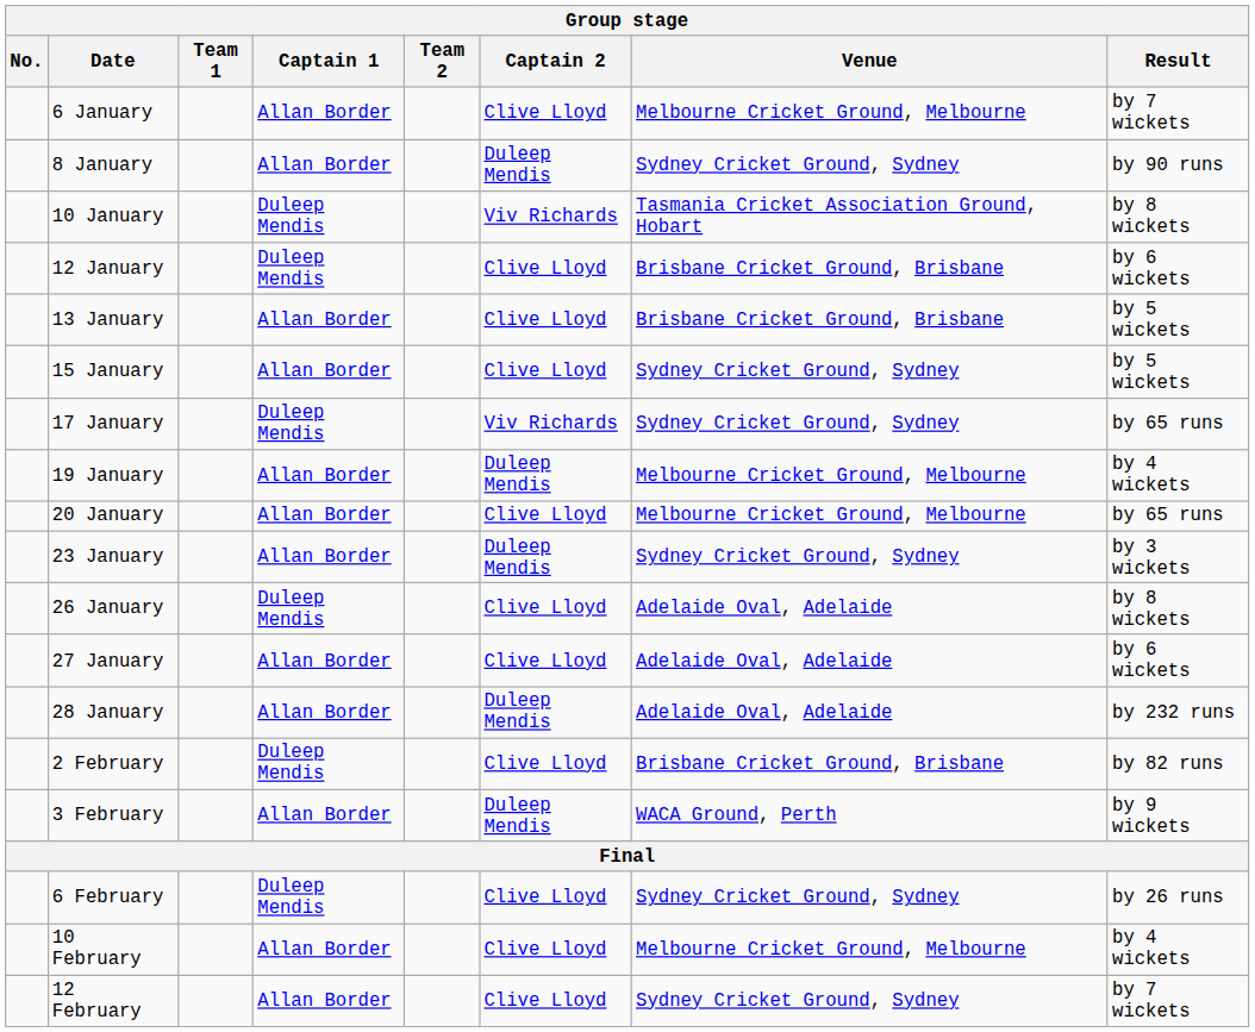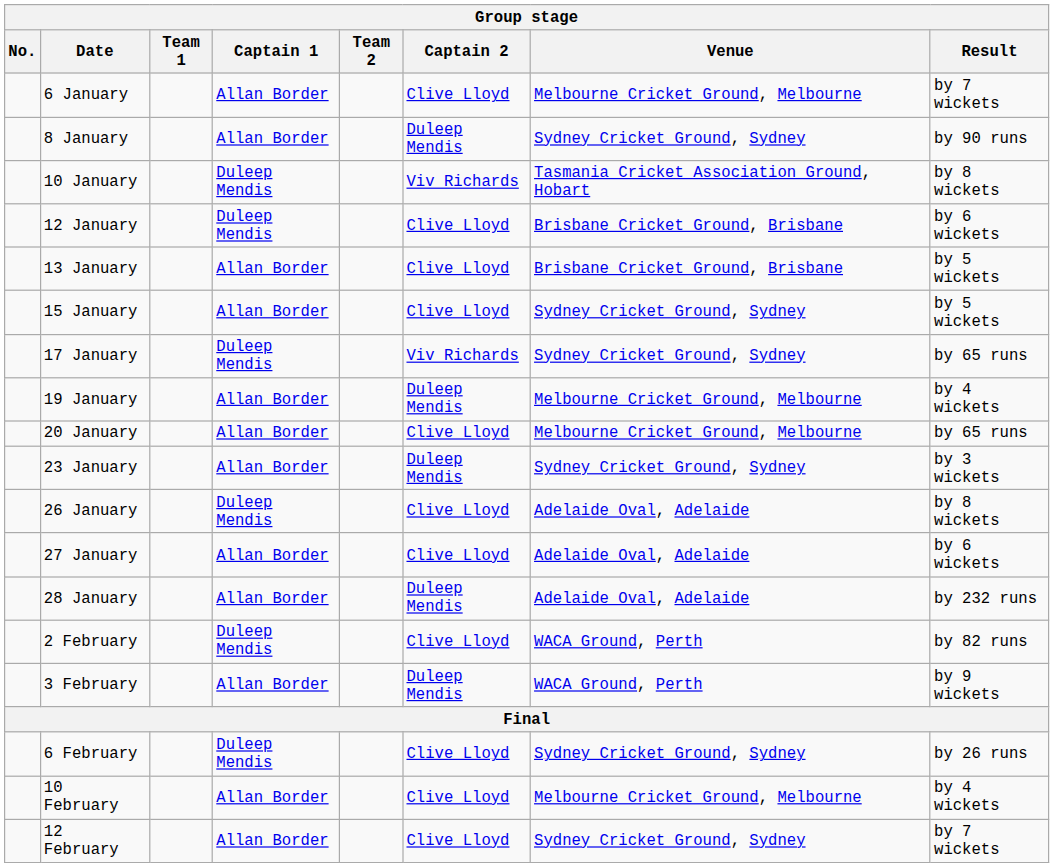 <table class="wikitable">
 <tr>
 <th colspan="9">Group stage</th>
 </tr>
 <tr>
 <th>No.</th>
 <th>Date</th>
 <th>Team 1</th>
 <th>Captain 1</th>
 <th>Team 2</th>
 <th>Captain 2</th>
 <th>Venue</th>
 <th>Result</th>
 </tr>
 <tr>
 <td></td>
 <td>6 January</td>
 <td></td>
 <td><a href='#'>Allan Border</a></td>
 <td></td>
 <td><a href='#'>Clive Lloyd</a></td>
 <td><a href='#'>Melbourne Cricket Ground</a>, <a href='#'>Melbourne</a></td>
 <td> by 7 wickets</td>
 </tr>
 <tr>
 <td></td>
 <td>8 January</td>
 <td></td>
 <td><a href='#'>Allan Border</a></td>
 <td></td>
 <td><a href='#'>Duleep Mendis</a></td>
 <td><a href='#'>Sydney Cricket Ground</a>, <a href='#'>Sydney</a></td>
 <td> by 90 runs</td>
 </tr>
 <tr>
 <td></td>
 <td>10 January</td>
 <td></td>
 <td><a href='#'>Duleep Mendis</a></td>
 <td></td>
 <td><a href='#'>Viv Richards</a></td>
 <td><a href='#'>Tasmania Cricket Association Ground</a>, <a href='#'>Hobart</a></td>
 <td> by 8 wickets</td>
 </tr>
 <tr>
 <td></td>
 <td>12 January</td>
 <td></td>
 <td><a href='#'>Duleep Mendis</a></td>
 <td></td>
 <td><a href='#'>Clive Lloyd</a></td>
 <td><a href='#'>Brisbane Cricket Ground</a>, <a href='#'>Brisbane</a></td>
 <td> by 6 wickets</td>
 </tr>
 <tr>
 <td></td>
 <td>13 January</td>
 <td></td>
 <td><a href='#'>Allan Border</a></td>
 <td></td>
 <td><a href='#'>Clive Lloyd</a></td>
 <td><a href='#'>Brisbane Cricket Ground</a>, <a href='#'>Brisbane</a></td>
 <td> by 5 wickets</td>
 </tr>
 <tr>
 <td></td>
 <td>15 January</td>
 <td></td>
 <td><a href='#'>Allan Border</a></td>
 <td></td>
 <td><a href='#'>Clive Lloyd</a></td>
 <td><a href='#'>Sydney Cricket Ground</a>, <a href='#'>Sydney</a></td>
 <td> by 5 wickets</td>
 </tr>
 <tr>
 <td></td>
 <td>17 January</td>
 <td></td>
 <td><a href='#'>Duleep Mendis</a></td>
 <td></td>
 <td><a href='#'>Viv Richards</a></td>
 <td><a href='#'>Sydney Cricket Ground</a>, <a href='#'>Sydney</a></td>
 <td> by 65 runs</td>
 </tr>
 <tr>
 <td></td>
 <td>19 January</td>
 <td></td>
 <td><a href='#'>Allan Border</a></td>
 <td></td>
 <td><a href='#'>Duleep Mendis</a></td>
 <td><a href='#'>Melbourne Cricket Ground</a>, <a href='#'>Melbourne</a></td>
 <td> by 4 wickets</td>
 </tr>
 <tr>
 <td></td>
 <td>20 January</td>
 <td></td>
 <td><a href='#'>Allan Border</a></td>
 <td></td>
 <td><a href='#'>Clive Lloyd</a></td>
 <td><a href='#'>Melbourne Cricket Ground</a>, <a href='#'>Melbourne</a></td>
 <td> by 65 runs</td>
 </tr>
 <tr>
 <td></td>
 <td>23 January</td>
 <td></td>
 <td><a href='#'>Allan Border</a></td>
 <td></td>
 <td><a href='#'>Duleep Mendis</a></td>
 <td><a href='#'>Sydney Cricket Ground</a>, <a href='#'>Sydney</a></td>
 <td> by 3 wickets</td>
 </tr>
 <tr>
 <td></td>
 <td>26 January</td>
 <td></td>
 <td><a href='#'>Duleep Mendis</a></td>
 <td></td>
 <td><a href='#'>Clive Lloyd</a></td>
 <td><a href='#'>Adelaide Oval</a>, <a href='#'>Adelaide</a></td>
 <td> by 8 wickets</td>
 </tr>
 <tr>
 <td></td>
 <td>27 January</td>
 <td></td>
 <td><a href='#'>Allan Border</a></td>
 <td></td>
 <td><a href='#'>Clive Lloyd</a></td>
 <td><a href='#'>Adelaide Oval</a>, <a href='#'>Adelaide</a></td>
 <td> by 6 wickets</td>
 </tr>
 <tr>
 <td></td>
 <td>28 January</td>
 <td></td>
 <td><a href='#'>Allan Border</a></td>
 <td></td>
 <td><a href='#'>Duleep Mendis</a></td>
 <td><a href='#'>Adelaide Oval</a>, <a href='#'>Adelaide</a></td>
 <td> by 232 runs</td>
 </tr>
 <tr>
 <td></td>
 <td>2 February</td>
 <td></td>
 <td><a href='#'>Duleep Mendis</a></td>
 <td></td>
 <td><a href='#'>Clive Lloyd</a></td>
-<td><a href='#'>Brisbane Cricket Ground</a>, <a href='#'>Brisbane</a></td>
+<td><a href='#'>WACA Ground</a>, <a href='#'>Perth</a></td>
 <td> by 82 runs</td>
 </tr>
 <tr>
 <td></td>
 <td>3 February</td>
 <td></td>
 <td><a href='#'>Allan Border</a></td>
 <td></td>
 <td><a href='#'>Duleep Mendis</a></td>
 <td><a href='#'>WACA Ground</a>, <a href='#'>Perth</a></td>
 <td> by 9 wickets</td>
 </tr>
 <tr>
 <th colspan="9">Final</th>
 </tr>
 <tr>
 <td></td>
 <td>6 February</td>
 <td></td>
 <td><a href='#'>Duleep Mendis</a></td>
 <td></td>
 <td><a href='#'>Clive Lloyd</a></td>
 <td><a href='#'>Sydney Cricket Ground</a>, <a href='#'>Sydney</a></td>
 <td> by 26 runs</td>
 </tr>
 <tr>
 <td></td>
 <td>10 February</td>
 <td></td>
 <td><a href='#'>Allan Border</a></td>
 <td></td>
 <td><a href='#'>Clive Lloyd</a></td>
 <td><a href='#'>Melbourne Cricket Ground</a>, <a href='#'>Melbourne</a></td>
 <td> by 4 wickets</td>
 </tr>
 <tr>
 <td></td>
 <td>12 February</td>
 <td></td>
 <td><a href='#'>Allan Border</a></td>
 <td></td>
 <td><a href='#'>Clive Lloyd</a></td>
 <td><a href='#'>Sydney Cricket Ground</a>, <a href='#'>Sydney</a></td>
 <td> by 7 wickets</td>
 </tr>
 </table>
